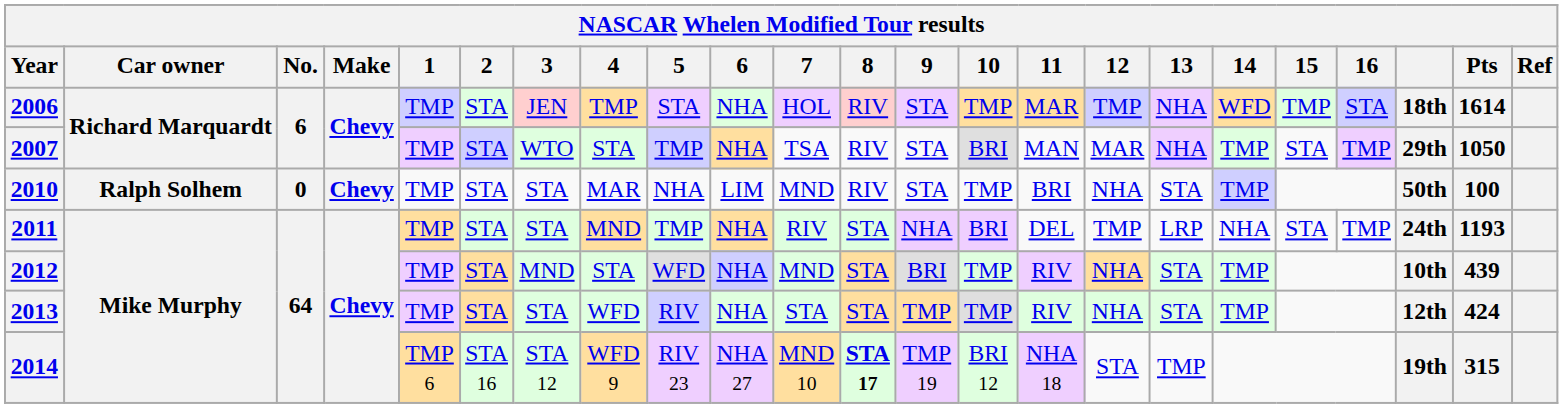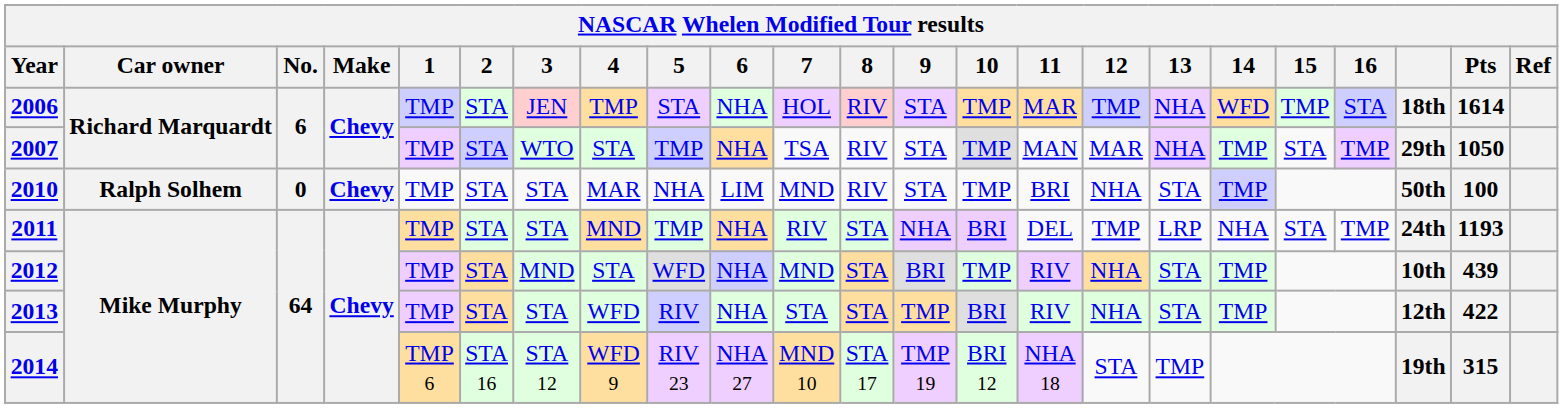 <table class="wikitable" style="text-align:center; font-size:75%">
 <tr>
 <th colspan=38><a href='#'>NASCAR</a> <a href='#'>Whelen Modified Tour</a> results</th>
 </tr>
 <tr>
 <th>Year</th>
 <th>Car owner</th>
 <th>No.</th>
 <th>Make</th>
 <th>1</th>
 <th>2</th>
 <th>3</th>
 <th>4</th>
 <th>5</th>
 <th>6</th>
 <th>7</th>
 <th>8</th>
 <th>9</th>
 <th>10</th>
 <th>11</th>
 <th>12</th>
 <th>13</th>
 <th>14</th>
 <th>15</th>
 <th>16</th>
 <th></th>
 <th>Pts</th>
 <th>Ref</th>
 </tr>
 <tr>
 <th><a href='#'>2006</a></th>
 <th rowspan=2>Richard Marquardt</th>
 <th rowspan=2>6</th>
 <th rowspan=2><a href='#'>Chevy</a></th>
 <td style="background:#CFCFFF;"><a href='#'>TMP</a><br></td>
 <td style="background:#DFFFDF;"><a href='#'>STA</a><br></td>
 <td style="background:#FFCFCF;"><a href='#'>JEN</a><br></td>
 <td style="background:#FFDF9F;"><a href='#'>TMP</a><br></td>
 <td style="background:#EFCFFF;"><a href='#'>STA</a><br></td>
 <td style="background:#DFFFDF;"><a href='#'>NHA</a><br></td>
 <td style="background:#EFCFFF;"><a href='#'>HOL</a><br></td>
 <td style="background:#FFCFCF;"><a href='#'>RIV</a><br></td>
 <td style="background:#EFCFFF;"><a href='#'>STA</a><br></td>
 <td style="background:#FFDF9F;"><a href='#'>TMP</a><br></td>
 <td style="background:#FFDF9F;"><a href='#'>MAR</a><br></td>
 <td style="background:#CFCFFF;"><a href='#'>TMP</a><br></td>
 <td style="background:#EFCFFF;"><a href='#'>NHA</a><br></td>
 <td style="background:#FFDF9F;"><a href='#'>WFD</a><br></td>
 <td style="background:#DFFFDF;"><a href='#'>TMP</a><br></td>
 <td style="background:#CFCFFF;"><a href='#'>STA</a><br></td>
 <th>18th</th>
 <th>1614</th>
 <th></th>
 </tr>
 <tr>
 <th><a href='#'>2007</a></th>
 <td style="background:#EFCFFF;"><a href='#'>TMP</a><br></td>
 <td style="background:#CFCFFF;"><a href='#'>STA</a><br></td>
 <td style="background:#DFFFDF;"><a href='#'>WTO</a><br></td>
 <td style="background:#DFFFDF;"><a href='#'>STA</a><br></td>
 <td style="background:#CFCFFF;"><a href='#'>TMP</a><br></td>
 <td style="background:#FFDF9F;"><a href='#'>NHA</a><br></td>
 <td><a href='#'>TSA</a></td>
 <td><a href='#'>RIV</a></td>
 <td><a href='#'>STA</a></td>
-<td style="background:#DFDFDF;"><a href='#'>BRI</a><br></td>
+<td style="background:#DFDFDF;"><a href='#'>TMP</a><br></td>
 <td><a href='#'>MAN</a></td>
 <td><a href='#'>MAR</a></td>
 <td style="background:#EFCFFF;"><a href='#'>NHA</a><br></td>
 <td style="background:#DFFFDF;"><a href='#'>TMP</a><br></td>
 <td><a href='#'>STA</a></td>
 <td style="background:#EFCFFF;"><a href='#'>TMP</a><br></td>
 <th>29th</th>
 <th>1050</th>
 <th></th>
 </tr>
 <tr>
 <th><a href='#'>2010</a></th>
 <th>Ralph Solhem</th>
 <th>0</th>
 <th><a href='#'>Chevy</a></th>
 <td><a href='#'>TMP</a></td>
 <td><a href='#'>STA</a></td>
 <td><a href='#'>STA</a></td>
 <td><a href='#'>MAR</a></td>
 <td><a href='#'>NHA</a></td>
 <td><a href='#'>LIM</a></td>
 <td><a href='#'>MND</a></td>
 <td><a href='#'>RIV</a></td>
 <td><a href='#'>STA</a></td>
 <td><a href='#'>TMP</a></td>
 <td><a href='#'>BRI</a></td>
 <td><a href='#'>NHA</a></td>
 <td><a href='#'>STA</a></td>
 <td style="background:#CFCFFF;"><a href='#'>TMP</a><br></td>
 <td colspan=2></td>
 <th>50th</th>
 <th>100</th>
 <th></th>
 </tr>
 <tr>
 <th><a href='#'>2011</a></th>
 <th rowspan=4>Mike Murphy</th>
 <th rowspan=4>64</th>
 <th rowspan=4><a href='#'>Chevy</a></th>
 <td style="background:#FFDF9F;"><a href='#'>TMP</a><br></td>
 <td style="background:#DFFFDF;"><a href='#'>STA</a><br></td>
 <td style="background:#DFFFDF;"><a href='#'>STA</a><br></td>
 <td style="background:#FFDF9F;"><a href='#'>MND</a><br></td>
 <td style="background:#DFFFDF;"><a href='#'>TMP</a><br></td>
 <td style="background:#FFDF9F;"><a href='#'>NHA</a><br></td>
 <td style="background:#DFFFDF;"><a href='#'>RIV</a><br></td>
 <td style="background:#DFFFDF;"><a href='#'>STA</a><br></td>
 <td style="background:#EFCFFF;"><a href='#'>NHA</a><br></td>
 <td style="background:#EFCFFF;"><a href='#'>BRI</a><br></td>
 <td><a href='#'>DEL</a></td>
 <td><a href='#'>TMP</a></td>
 <td><a href='#'>LRP</a></td>
 <td><a href='#'>NHA</a></td>
 <td><a href='#'>STA</a></td>
 <td><a href='#'>TMP</a></td>
 <th>24th</th>
 <th>1193</th>
 <th></th>
 </tr>
 <tr>
 <th><a href='#'>2012</a></th>
 <td style="background:#EFCFFF;"><a href='#'>TMP</a><br></td>
 <td style="background:#FFDF9F;"><a href='#'>STA</a><br></td>
 <td style="background:#DFFFDF;"><a href='#'>MND</a><br></td>
 <td style="background:#DFFFDF;"><a href='#'>STA</a><br></td>
 <td style="background:#DFDFDF;"><a href='#'>WFD</a><br></td>
 <td style="background:#CFCFFF;"><a href='#'>NHA</a><br></td>
 <td style="background:#DFFFDF;"><a href='#'>MND</a><br></td>
 <td style="background:#FFDF9F;"><a href='#'>STA</a><br></td>
 <td style="background:#DFDFDF;"><a href='#'>BRI</a><br></td>
 <td style="background:#DFFFDF;"><a href='#'>TMP</a><br></td>
 <td style="background:#EFCFFF;"><a href='#'>RIV</a><br></td>
 <td style="background:#FFDF9F;"><a href='#'>NHA</a><br></td>
 <td style="background:#DFFFDF;"><a href='#'>STA</a><br></td>
 <td style="background:#DFFFDF;"><a href='#'>TMP</a><br></td>
 <td colspan=2></td>
 <th>10th</th>
 <th>439</th>
 <th></th>
 </tr>
 <tr>
 <th><a href='#'>2013</a></th>
 <td style="background:#EFCFFF;"><a href='#'>TMP</a><br></td>
 <td style="background:#FFDF9F;"><a href='#'>STA</a><br></td>
 <td style="background:#DFFFDF;"><a href='#'>STA</a><br></td>
 <td style="background:#DFFFDF;"><a href='#'>WFD</a><br></td>
 <td style="background:#CFCFFF;"><a href='#'>RIV</a><br></td>
 <td style="background:#DFFFDF;"><a href='#'>NHA</a><br></td>
 <td style="background:#DFFFDF;"><a href='#'>STA</a><br></td>
 <td style="background:#FFDF9F;"><a href='#'>STA</a><br></td>
 <td style="background:#FFDF9F;"><a href='#'>TMP</a><br></td>
-<td style="background:#DFDFDF;"><a href='#'>TMP</a><br></td>
+<td style="background:#DFDFDF;"><a href='#'>BRI</a><br></td>
 <td style="background:#DFFFDF;"><a href='#'>RIV</a><br></td>
 <td style="background:#DFFFDF;"><a href='#'>NHA</a><br></td>
 <td style="background:#DFFFDF;"><a href='#'>STA</a><br></td>
 <td style="background:#DFFFDF;"><a href='#'>TMP</a><br></td>
 <td colspan=2></td>
 <th>12th</th>
-<th>424</th>
+<th>422</th>
 <th></th>
 </tr>
 <tr>
 <th><a href='#'>2014</a></th>
 <td style="background:#FFDF9F;"><a href='#'>TMP</a><br><small>6</small></td>
 <td style="background:#DFFFDF;"><a href='#'>STA</a><br><small>16</small></td>
 <td style="background:#DFFFDF;"><a href='#'>STA</a><br><small>12</small></td>
 <td style="background:#FFDF9F;"><a href='#'>WFD</a><br><small>9</small></td>
 <td style="background:#EFCFFF;"><a href='#'>RIV</a><br><small>23</small></td>
 <td style="background:#EFCFFF;"><a href='#'>NHA</a><br><small>27</small></td>
 <td style="background:#FFDF9F;"><a href='#'>MND</a><br><small>10</small></td>
-<td style="background:#DFFFDF;"><strong><a href='#'>STA</a><br><small>17</small></strong></td>
+<td style="background:#DFFFDF;"><a href='#'>STA</a><br><small>17</small></td>
 <td style="background:#EFCFFF;"><a href='#'>TMP</a><br><small>19</small></td>
 <td style="background:#DFFFDF;"><a href='#'>BRI</a><br><small>12</small></td>
 <td style="background:#EFCFFF;"><a href='#'>NHA</a><br><small>18</small></td>
 <td><a href='#'>STA</a></td>
 <td><a href='#'>TMP</a></td>
 <td colspan=3></td>
 <th>19th</th>
 <th>315</th>
 <th></th>
 </tr>
 </table>
